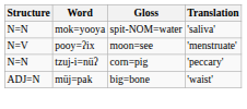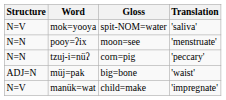 <table class="wikitable">
 <tr>
 <th>Structure</th>
 <th>Word</th>
 <th>Gloss</th>
 <th>Translation</th>
 </tr>
 <tr>
-<td>N=N</td>
+<td>N=V</td>
 <td>mok=yooya</td>
 <td>spit-NOM=water</td>
 <td>'saliva'</td>
 </tr>
 <tr>
-<td>N=V</td>
+<td>N=N</td>
 <td>pooy=ʔix</td>
 <td>moon=see</td>
 <td>'menstruate'</td>
 </tr>
 <tr>
 <td>N=N</td>
 <td>tzuj-i=nüʔ</td>
 <td>corn=pig</td>
 <td>'peccary'</td>
 </tr>
 <tr>
 <td>ADJ=N</td>
 <td>müj=pak</td>
 <td>big=bone</td>
 <td>'waist'</td>
 </tr>
+<tr>
+<td>N=V</td>
+<td>manük=wat</td>
+<td>child=make</td>
+<td>'impregnate'</td>
+</tr>
 </table>
